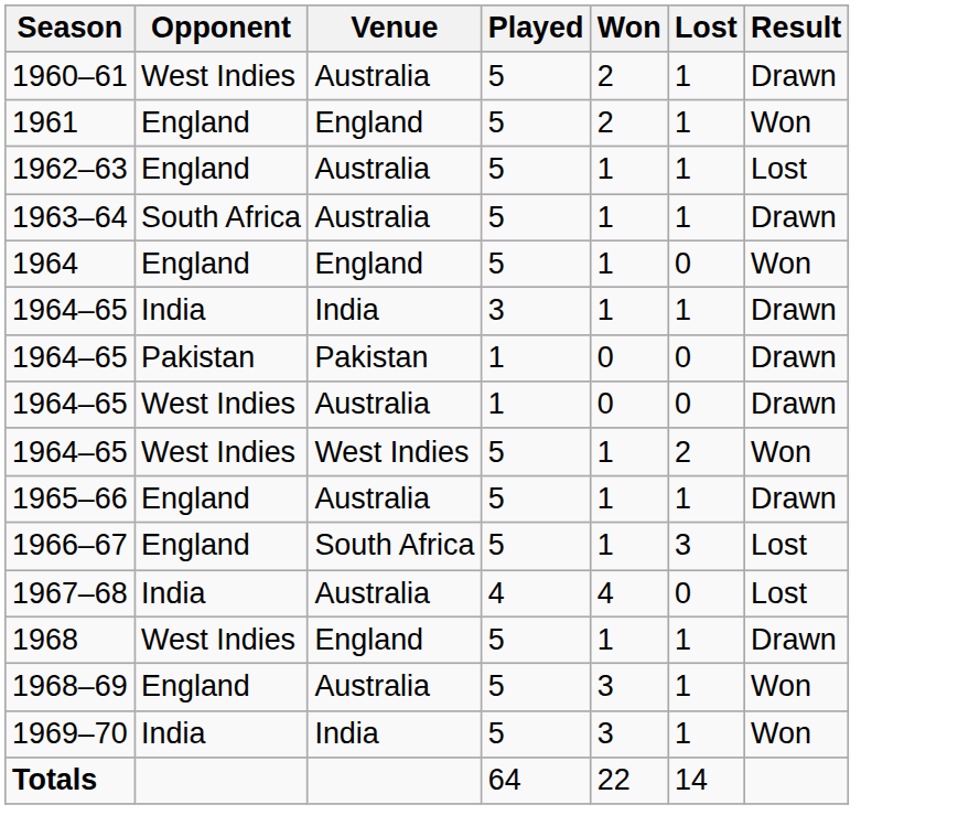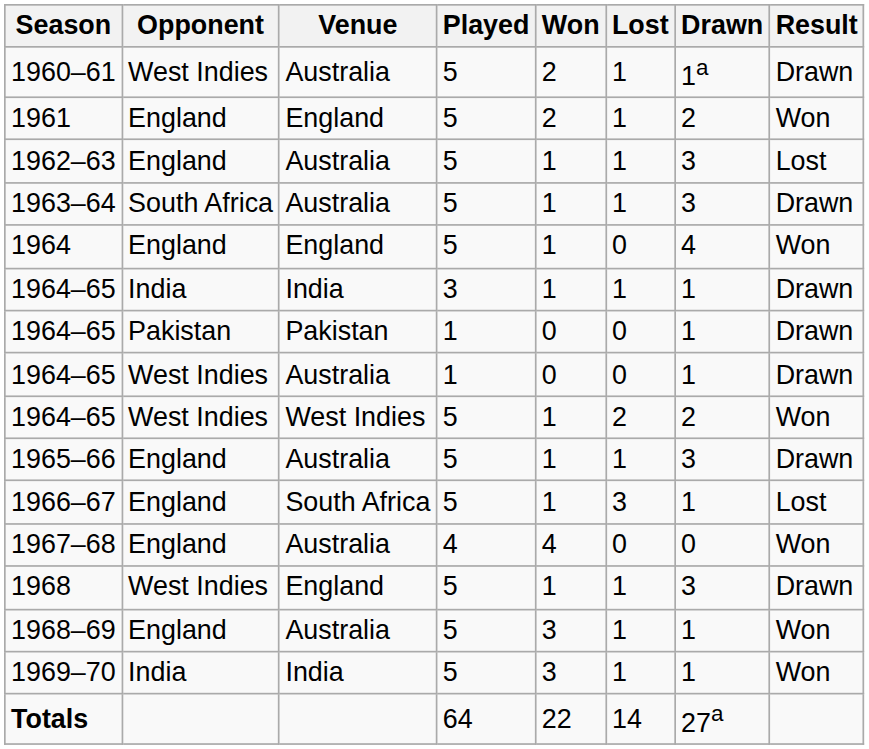 <table class="wikitable">
 <tr style="background:#efefef;">
 <th>Season</th>
 <th>Opponent</th>
 <th>Venue</th>
 <th>Played</th>
 <th>Won</th>
 <th>Lost</th>
+<th>Drawn</th>
 <th>Result</th>
 </tr>
 <tr>
 <td>1960–61</td>
 <td>West Indies</td>
 <td>Australia</td>
 <td>5</td>
 <td>2</td>
 <td>1</td>
+<td>1<sup>a</sup></td>
 <td>Drawn</td>
 </tr>
 <tr>
 <td>1961</td>
 <td>England</td>
 <td>England</td>
 <td>5</td>
 <td>2</td>
 <td>1</td>
+<td>2</td>
 <td>Won</td>
 </tr>
 <tr>
 <td>1962–63</td>
 <td>England</td>
 <td>Australia</td>
 <td>5</td>
 <td>1</td>
 <td>1</td>
+<td>3</td>
 <td>Lost</td>
 </tr>
 <tr>
 <td>1963–64</td>
 <td>South Africa</td>
 <td>Australia</td>
 <td>5</td>
 <td>1</td>
 <td>1</td>
+<td>3</td>
 <td>Drawn</td>
 </tr>
 <tr>
 <td>1964</td>
 <td>England</td>
 <td>England</td>
 <td>5</td>
 <td>1</td>
 <td>0</td>
+<td>4</td>
 <td>Won</td>
 </tr>
 <tr>
 <td>1964–65</td>
 <td>India</td>
 <td>India</td>
 <td>3</td>
+<td>1</td>
 <td>1</td>
 <td>1</td>
 <td>Drawn</td>
 </tr>
 <tr>
 <td>1964–65</td>
 <td>Pakistan</td>
 <td>Pakistan</td>
 <td>1</td>
 <td>0</td>
 <td>0</td>
+<td>1</td>
 <td>Drawn</td>
 </tr>
 <tr>
 <td>1964–65</td>
 <td>West Indies</td>
 <td>Australia</td>
 <td>1</td>
 <td>0</td>
 <td>0</td>
+<td>1</td>
 <td>Drawn</td>
 </tr>
 <tr>
 <td>1964–65</td>
 <td>West Indies</td>
 <td>West Indies</td>
 <td>5</td>
 <td>1</td>
+<td>2</td>
 <td>2</td>
 <td>Won</td>
 </tr>
 <tr>
 <td>1965–66</td>
 <td>England</td>
 <td>Australia</td>
 <td>5</td>
 <td>1</td>
 <td>1</td>
+<td>3</td>
 <td>Drawn</td>
 </tr>
 <tr>
 <td>1966–67</td>
 <td>England</td>
 <td>South Africa</td>
 <td>5</td>
 <td>1</td>
 <td>3</td>
+<td>1</td>
 <td>Lost</td>
 </tr>
 <tr>
 <td>1967–68</td>
-<td>India</td>
+<td>England</td>
 <td>Australia</td>
 <td>4</td>
 <td>4</td>
 <td>0</td>
-<td>Lost</td>
+<td>0</td>
+<td>Won</td>
 </tr>
 <tr>
 <td>1968</td>
 <td>West Indies</td>
 <td>England</td>
 <td>5</td>
 <td>1</td>
 <td>1</td>
+<td>3</td>
 <td>Drawn</td>
 </tr>
 <tr>
 <td>1968–69</td>
 <td>England</td>
 <td>Australia</td>
 <td>5</td>
 <td>3</td>
+<td>1</td>
 <td>1</td>
 <td>Won</td>
 </tr>
 <tr>
 <td>1969–70</td>
 <td>India</td>
 <td>India</td>
 <td>5</td>
 <td>3</td>
 <td>1</td>
+<td>1</td>
 <td>Won</td>
 </tr>
 <tr>
 <td><strong>Totals</strong></td>
 <td></td>
 <td></td>
 <td>64</td>
 <td>22</td>
 <td>14</td>
+<td>27<sup>a</sup></td>
 <td></td>
 </tr>
 </table>
